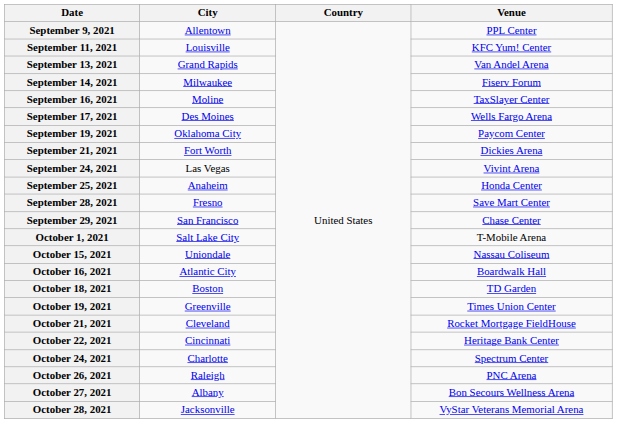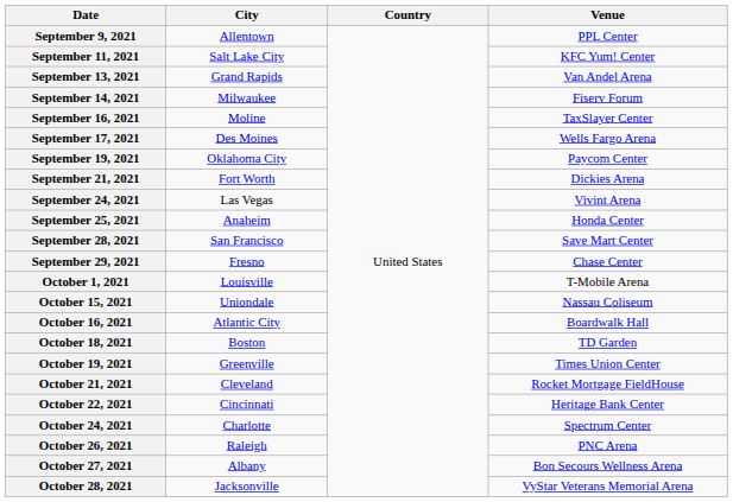 <table class="wikitable plainrowheaders" style="text-align:center;">
 <tr>
 <th scope="col" style="width:12em;">Date</th>
 <th scope="col" style="width:12em;">City</th>
 <th scope="col" style="width:12em;">Country</th>
 <th scope="col" style="width:18em;">Venue</th>
 </tr>
 <tr>
 <th scope="row">September 9, 2021</th>
 <td><a href='#'>Allentown</a></td>
 <td rowspan="23">United States</td>
 <td><a href='#'>PPL Center</a></td>
 </tr>
 <tr>
 <th scope="row">September 11, 2021</th>
-<td><a href='#'>Louisville</a></td>
+<td><a href='#'>Salt Lake City</a></td>
 <td><a href='#'>KFC Yum! Center</a></td>
 </tr>
 <tr>
 <th scope="row">September 13, 2021</th>
 <td><a href='#'>Grand Rapids</a></td>
 <td><a href='#'>Van Andel Arena</a></td>
 </tr>
 <tr>
 <th scope="row">September 14, 2021</th>
 <td><a href='#'>Milwaukee</a></td>
 <td><a href='#'>Fiserv Forum</a></td>
 </tr>
 <tr>
 <th scope="row">September 16, 2021</th>
 <td><a href='#'>Moline</a></td>
 <td><a href='#'>TaxSlayer Center</a></td>
 </tr>
 <tr>
 <th scope="row">September 17, 2021</th>
 <td><a href='#'>Des Moines</a></td>
 <td><a href='#'>Wells Fargo Arena</a></td>
 </tr>
 <tr>
 <th scope="row">September 19, 2021</th>
 <td><a href='#'>Oklahoma City</a></td>
 <td><a href='#'>Paycom Center</a></td>
 </tr>
 <tr>
 <th scope="row">September 21, 2021</th>
 <td><a href='#'>Fort Worth</a></td>
 <td><a href='#'>Dickies Arena</a></td>
 </tr>
 <tr>
 <th scope="row">September 24, 2021</th>
 <td>Las Vegas</td>
 <td><a href='#'>Vivint Arena</a></td>
 </tr>
 <tr>
 <th scope="row">September 25, 2021</th>
 <td><a href='#'>Anaheim</a></td>
 <td><a href='#'>Honda Center</a></td>
 </tr>
 <tr>
 <th scope="row">September 28, 2021</th>
-<td><a href='#'>Fresno</a></td>
+<td><a href='#'>San Francisco</a></td>
 <td><a href='#'>Save Mart Center</a></td>
 </tr>
 <tr>
 <th scope="row">September 29, 2021</th>
-<td><a href='#'>San Francisco</a></td>
+<td><a href='#'>Fresno</a></td>
 <td><a href='#'>Chase Center</a></td>
 </tr>
 <tr>
 <th scope="row">October 1, 2021</th>
-<td><a href='#'>Salt Lake City</a></td>
+<td><a href='#'>Louisville</a></td>
 <td>T-Mobile Arena</td>
 </tr>
 <tr>
 <th scope="row">October 15, 2021</th>
 <td><a href='#'>Uniondale</a></td>
 <td><a href='#'>Nassau Coliseum</a></td>
 </tr>
 <tr>
 <th scope="row">October 16, 2021</th>
 <td><a href='#'>Atlantic City</a></td>
 <td><a href='#'>Boardwalk Hall</a></td>
 </tr>
 <tr>
 <th scope="row">October 18, 2021</th>
 <td><a href='#'>Boston</a></td>
 <td><a href='#'>TD Garden</a></td>
 </tr>
 <tr>
 <th scope="row">October 19, 2021</th>
 <td><a href='#'>Greenville</a></td>
 <td><a href='#'>Times Union Center</a></td>
 </tr>
 <tr>
 <th scope="row">October 21, 2021</th>
 <td><a href='#'>Cleveland</a></td>
 <td><a href='#'>Rocket Mortgage FieldHouse</a></td>
 </tr>
 <tr>
 <th scope="row">October 22, 2021</th>
 <td><a href='#'>Cincinnati</a></td>
 <td><a href='#'>Heritage Bank Center</a></td>
 </tr>
 <tr>
 <th scope="row">October 24, 2021</th>
 <td><a href='#'>Charlotte</a></td>
 <td><a href='#'>Spectrum Center</a></td>
 </tr>
 <tr>
 <th scope="row">October 26, 2021</th>
 <td><a href='#'>Raleigh</a></td>
 <td><a href='#'>PNC Arena</a></td>
 </tr>
 <tr>
 <th scope="row">October 27, 2021</th>
 <td><a href='#'>Albany</a></td>
 <td><a href='#'>Bon Secours Wellness Arena</a></td>
 </tr>
 <tr>
 <th scope="row">October 28, 2021</th>
 <td><a href='#'>Jacksonville</a></td>
 <td><a href='#'>VyStar Veterans Memorial Arena</a></td>
 </tr>
 </table>
